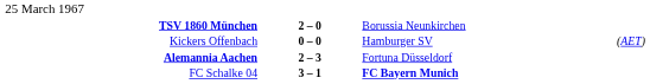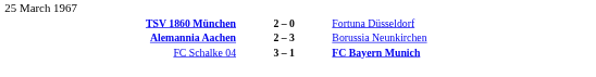 <table width=100% cellspacing=1>
 <tr>
 <th width=25%></th>
 <th width=10%></th>
 <th width=25%></th>
 <th></th>
 </tr>
 <tr>
 <td>25 March 1967</td>
 </tr>
 <tr style=font-size:90%>
 <td align=right><strong><a href='#'>TSV 1860 München</a></strong></td>
 <td align=center><strong>2 – 0</strong></td>
-<td><a href='#'>Borussia Neunkirchen</a></td>
-</tr>
-<tr style=font-size:90%>
-<td align=right><a href='#'>Kickers Offenbach</a></td>
-<td align=center><strong>0 – 0</strong></td>
-<td><a href='#'>Hamburger SV</a></td>
-<td><em>(<a href='#'>AET</a>)</em></td>
+<td><a href='#'>Fortuna Düsseldorf</a></td>
 </tr>
 <tr style=font-size:90%>
 <td align=right><strong><a href='#'>Alemannia Aachen</a></strong></td>
 <td align=center><strong>2 – 3</strong></td>
-<td><a href='#'>Fortuna Düsseldorf</a></td>
+<td><a href='#'>Borussia Neunkirchen</a></td>
 </tr>
 <tr style=font-size:90%>
 <td align=right><a href='#'>FC Schalke 04</a></td>
 <td align=center><strong>3 – 1</strong></td>
 <td><strong><a href='#'>FC Bayern Munich</a></strong></td>
 </tr>
 </table>
